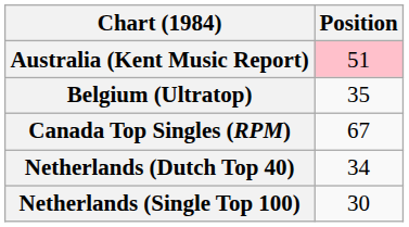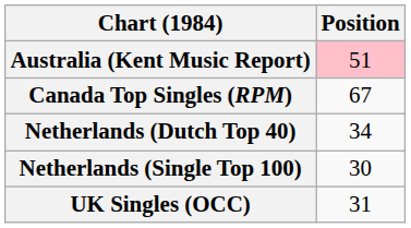 <table class="wikitable sortable plainrowheaders" style="text-align:center">
 <tr>
 <th scope="col">Chart (1984)</th>
 <th scope="col">Position</th>
 </tr>
 <tr>
 <th scope="row">Australia (Kent Music Report)</th>
 <td style="background: pink;">51</td>
-</tr>
-<tr>
-<th scope="row">Belgium (Ultratop)</th>
-<td>35</td>
 </tr>
 <tr>
 <th scope="row">Canada Top Singles (<em>RPM</em>)</th>
 <td>67</td>
 </tr>
 <tr>
 <th scope="row">Netherlands (Dutch Top 40)</th>
 <td>34</td>
 </tr>
 <tr>
 <th scope="row">Netherlands (Single Top 100)</th>
 <td>30</td>
 </tr>
+<tr>
+<th scope="row">UK Singles (OCC)</th>
+<td>31</td>
+</tr>
 </table>
